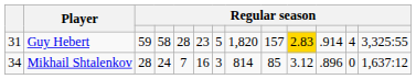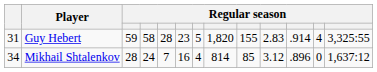 <table class="wikitable plainrowheaders" style="text-align:center;">
 <tr>
 <th scope="col" rowspan="2"></th>
 <th scope="col" rowspan="2">Player</th>
 <th scope=colgroup colspan=11>Regular season</th>
 </tr>
 <tr>
 <th scope="col"></th>
 <th scope="col"></th>
 <th scope="col"></th>
 <th scope="col"></th>
 <th scope="col"></th>
 <th scope="col"></th>
 <th scope="col"></th>
 <th scope="col"></th>
 <th scope="col"></th>
 <th scope="col"></th>
 <th scope="col"></th>
 </tr>
 <tr>
 <td scope="row">31</td>
 <td align="left"><a href='#'>Guy Hebert</a></td>
 <td>59</td>
 <td>58</td>
 <td>28</td>
 <td>23</td>
 <td>5</td>
 <td>1,820</td>
-<td>157</td>
-<td style="background: gold;">2.83</td>
+<td>155</td>
+<td>2.83</td>
 <td>.914</td>
 <td>4</td>
 <td>3,325:55</td>
 </tr>
 <tr>
 <td scope="row">34</td>
 <td align="left"><a href='#'>Mikhail Shtalenkov</a></td>
 <td>28</td>
 <td>24</td>
 <td>7</td>
 <td>16</td>
-<td>3</td>
+<td>4</td>
 <td>814</td>
 <td>85</td>
 <td>3.12</td>
 <td>.896</td>
 <td>0</td>
 <td>1,637:12</td>
 </tr>
 </table>
